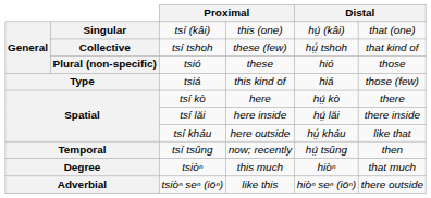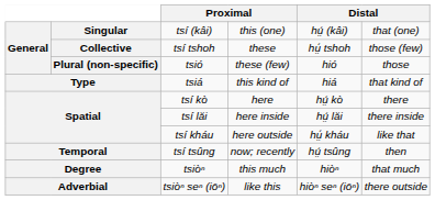 <table class="wikitable" style="text-align:center; margin:1em auto 1em auto">
 <tr>
 <td colspan=2 style="border-left:hidden;border-top:hidden;background-color:white;"></td>
 <th colspan=2>Proximal</th>
 <th colspan=2>Distal</th>
 </tr>
 <tr>
 <th rowspan=3>General</th>
 <th>Singular</th>
 <td><em>tsí (kâi)</em>  <strong></strong></td>
 <td><em>this (one)</em></td>
 <td><em>hṳ́ (kâi)</em>  <strong></strong></td>
 <td><em>that (one)</em></td>
 </tr>
 <tr>
 <th>Collective</th>
 <td><em>tsí tshoh</em>  <strong></strong></td>
-<td><em>these (few)</em></td>
+<td><em>these</em></td>
 <td><em>hṳ́ tshoh</em>  <strong></strong></td>
-<td><em>that kind of</em></td>
+<td><em>those (few)</em></td>
 </tr>
 <tr>
 <th>Plural (non-specific)</th>
 <td><em>tsió</em>  <strong></strong></td>
-<td><em>these</em></td>
+<td><em>these (few)</em></td>
 <td><em>hió</em>  <strong></strong></td>
 <td><em>those</em></td>
 </tr>
 <tr>
 <th colspan=2>Type</th>
 <td><em>tsiá</em>  <strong></strong></td>
 <td><em>this kind of</em></td>
 <td><em>hiá</em>  <strong></strong></td>
-<td><em>those (few)</em></td>
+<td><em>that kind of</em></td>
 </tr>
 <tr>
 <th rowspan=3 colspan=2>Spatial</th>
 <td><em>tsí kò</em>  <strong></strong></td>
 <td><em>here</em></td>
 <td><em>hṳ́ kò</em>  <strong></strong></td>
 <td><em>there</em></td>
 </tr>
 <tr>
 <td><em>tsí lăi</em>  <strong></strong></td>
 <td><em>here inside</em></td>
 <td><em>hṳ́ lăi</em>  <strong></strong></td>
 <td><em>there inside</em></td>
 </tr>
 <tr>
 <td><em>tsí kháu</em>  <strong></strong></td>
 <td><em>here outside</em></td>
 <td><em>hṳ́ kháu</em>  <strong></strong></td>
 <td><em>like that</em></td>
 </tr>
 <tr>
 <th colspan=2>Temporal</th>
 <td><em>tsí tsûng</em>  <strong></strong></td>
 <td><em>now; recently</em></td>
 <td><em>hṳ́ tsûng</em>  <strong></strong></td>
 <td><em>then</em></td>
 </tr>
 <tr>
 <th colspan=2>Degree</th>
 <td><em>tsiòⁿ</em>  <strong></strong></td>
 <td><em>this much</em></td>
 <td><em>hiòⁿ</em>  <strong></strong></td>
 <td><em>that much</em></td>
 </tr>
 <tr>
 <th colspan=2>Adverbial</th>
 <td><em>tsiòⁿ seⁿ (iōⁿ)</em>  <strong></strong></td>
 <td><em>like this</em></td>
 <td><em>hiòⁿ seⁿ (iōⁿ)</em>  <strong></strong></td>
 <td><em>there outside</em></td>
 </tr>
 </table>
